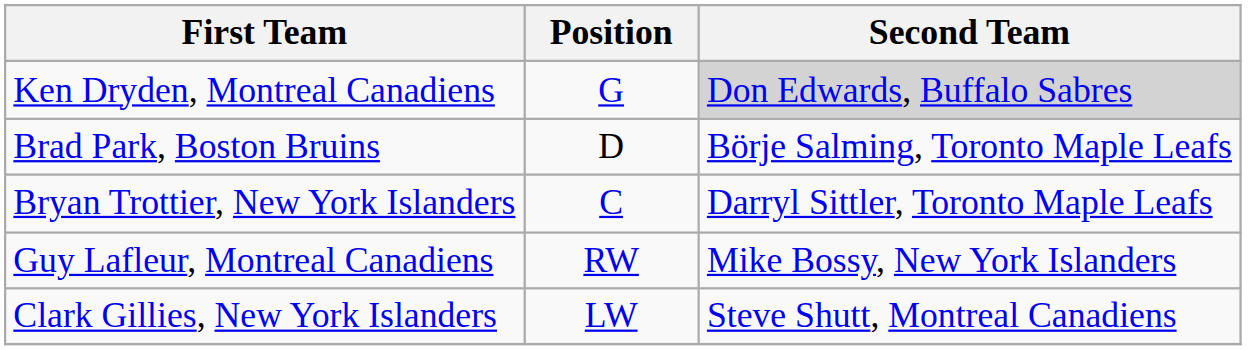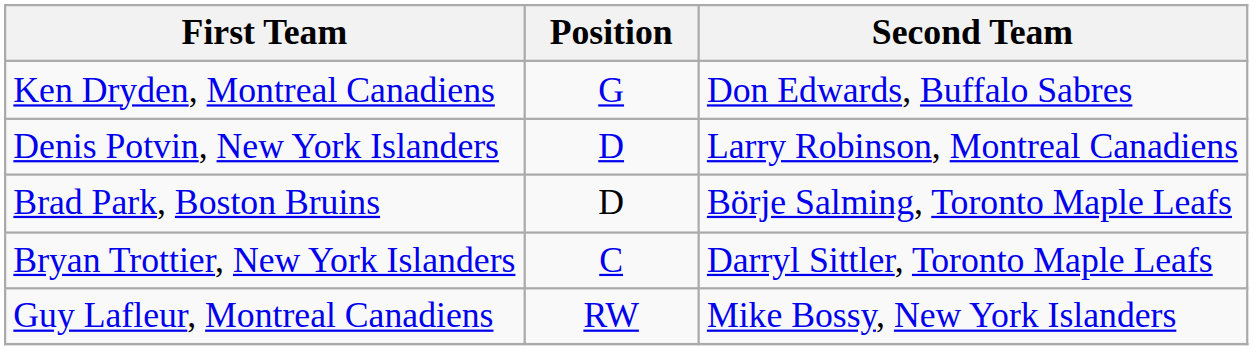 <table class="wikitable">
 <tr>
 <th>First Team</th>
 <th>  Position  </th>
 <th>Second Team</th>
 </tr>
 <tr>
 <td><a href='#'>Ken Dryden</a>, <a href='#'>Montreal Canadiens</a></td>
 <td align=center><a href='#'>G</a></td>
-<td style="background: lightgrey;"><a href='#'>Don Edwards</a>, <a href='#'>Buffalo Sabres</a></td>
+<td><a href='#'>Don Edwards</a>, <a href='#'>Buffalo Sabres</a></td>
+</tr>
+<tr>
+<td><a href='#'>Denis Potvin</a>, <a href='#'>New York Islanders</a></td>
+<td align=center><a href='#'>D</a></td>
+<td><a href='#'>Larry Robinson</a>, <a href='#'>Montreal Canadiens</a></td>
 </tr>
 <tr>
 <td><a href='#'>Brad Park</a>, <a href='#'>Boston Bruins</a></td>
 <td align=center>D</td>
 <td><a href='#'>Börje Salming</a>, <a href='#'>Toronto Maple Leafs</a></td>
 </tr>
 <tr>
 <td><a href='#'>Bryan Trottier</a>, <a href='#'>New York Islanders</a></td>
 <td align=center><a href='#'>C</a></td>
 <td><a href='#'>Darryl Sittler</a>, <a href='#'>Toronto Maple Leafs</a></td>
 </tr>
 <tr>
 <td><a href='#'>Guy Lafleur</a>, <a href='#'>Montreal Canadiens</a></td>
 <td align=center><a href='#'>RW</a></td>
 <td><a href='#'>Mike Bossy</a>, <a href='#'>New York Islanders</a></td>
 </tr>
 <tr>
-<td><a href='#'>Clark Gillies</a>, <a href='#'>New York Islanders</a></td>
-<td align=center><a href='#'>LW</a></td>
-<td><a href='#'>Steve Shutt</a>, <a href='#'>Montreal Canadiens</a></td>
-</tr>
-<tr>
 </tr>
 </table>
